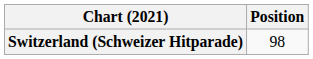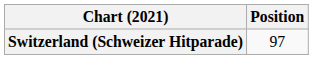 <table class="wikitable plainrowheaders" style="text-align:center">
 <tr>
 <th scope="col">Chart (2021)</th>
 <th scope="col">Position</th>
 </tr>
 <tr>
 <th scope="row">Switzerland (Schweizer Hitparade)</th>
-<td>98</td>
+<td>97</td>
 </tr>
 </table>
